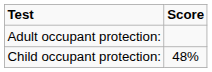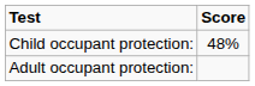 <table class="wikitable">
 <tr>
 <td><strong>Test</strong></td>
 <td><strong>Score</strong></td>
 </tr>
 <tr>
+<td>Child occupant protection:</td>
+<td style="text-align:center;">48%</td>
+</tr>
+<tr>
 <td>Adult occupant protection:</td>
 <td style="text-align:center;"></td>
 </tr>
-<tr>
-<td>Child occupant protection:</td>
-<td style="text-align:center;">48%</td>
-</tr>
 </table>
